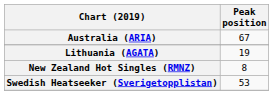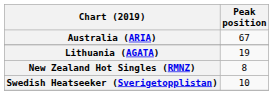 <table class="wikitable sortable plainrowheaders" style="text-align:center">
 <tr>
 <th scope="col">Chart (2019)</th>
 <th scope="col">Peak<br>position</th>
 </tr>
 <tr>
 <th scope="row">Australia (<a href='#'>ARIA</a>)</th>
 <td>67</td>
 </tr>
 <tr>
 </tr>
 <tr>
 </tr>
 <tr>
 <th scope="row">Lithuania (<a href='#'>AGATA</a>)</th>
 <td>19</td>
 </tr>
 <tr>
 <th scope="row">New Zealand Hot Singles (<a href='#'>RMNZ</a>)</th>
 <td>8</td>
 </tr>
 <tr>
 <th scope="row">Swedish Heatseeker (<a href='#'>Sverigetopplistan</a>)</th>
-<td>53</td>
+<td>10</td>
 </tr>
 <tr>
 </tr>
 </table>
